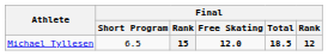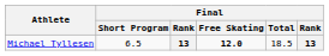 <table class="wikitable" style="font-size:90%">
 <tr>
 <th rowspan="2">Athlete</th>
 <th colspan="9">Final</th>
 </tr>
 <tr>
 <th>Short Program</th>
 <th>Rank</th>
 <th>Free Skating</th>
 <th>Total</th>
 <th>Rank</th>
 </tr>
 <tr>
 <td><a href='#'>Michael Tyllesen</a></td>
 <td align="center">6.5</td>
-<th align="center">15</th>
+<th align="center">13</th>
 <td align="center"><strong>12.0</strong></td>
-<td align="center"><strong>18.5</strong></td>
-<th align="center">12</th>
+<td align="center">18.5</td>
+<th align="center">13</th>
 </tr>
 </table>
